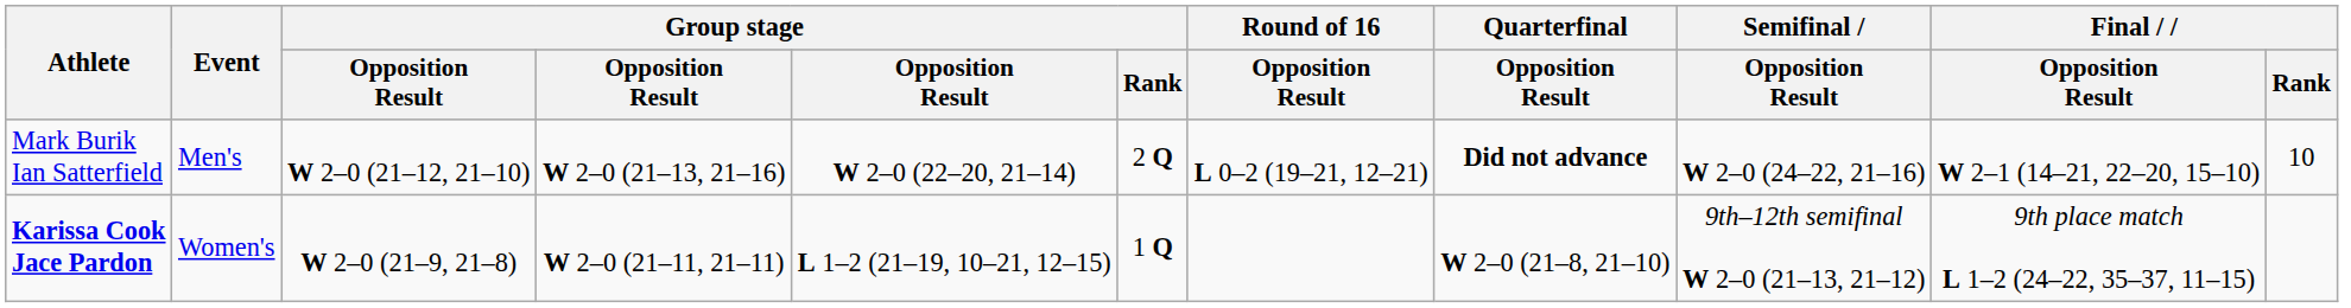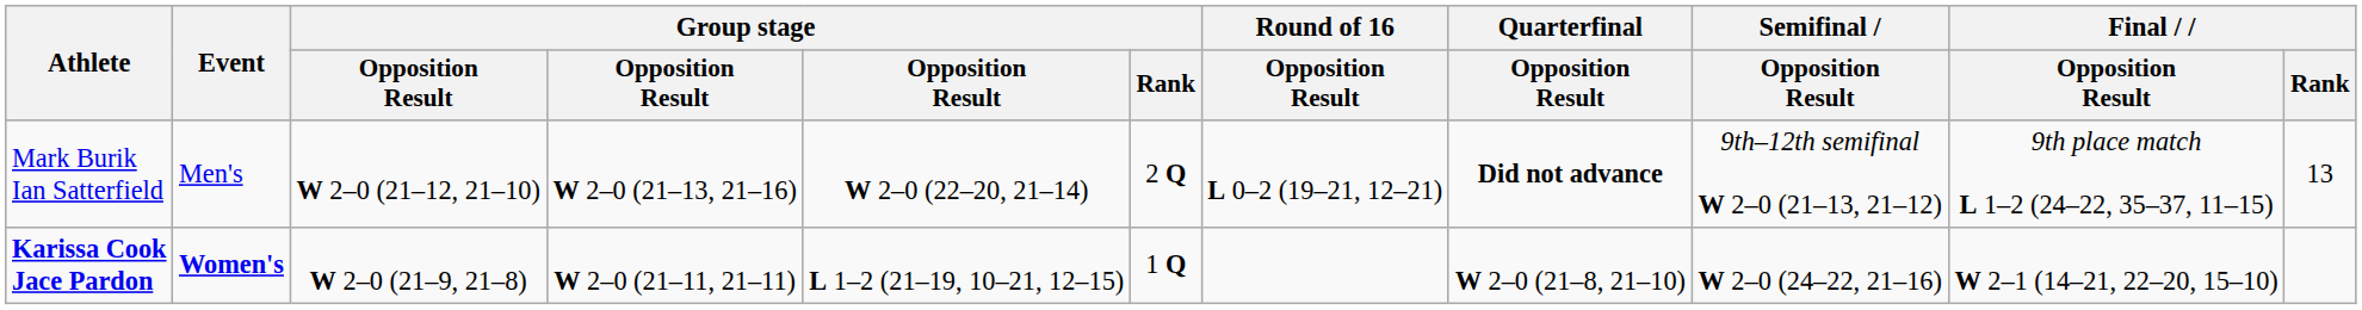 <table class=wikitable style=font-size:90%;text-align:center>
 <tr>
 <th rowspan=2>Athlete</th>
 <th rowspan=2>Event</th>
 <th colspan=4>Group stage</th>
 <th>Round of 16</th>
 <th>Quarterfinal</th>
 <th>Semifinal / </th>
 <th colspan=2>Final /  / </th>
 </tr>
 <tr style=font-size:95%>
 <th>Opposition<br>Result</th>
 <th>Opposition<br>Result</th>
 <th>Opposition<br>Result</th>
 <th>Rank</th>
 <th>Opposition<br>Result</th>
 <th>Opposition<br>Result</th>
 <th>Opposition<br>Result</th>
 <th>Opposition<br>Result</th>
 <th>Rank</th>
 </tr>
 <tr>
 <td align=left><a href='#'>Mark Burik</a><br><a href='#'>Ian Satterfield</a></td>
 <td align=left><a href='#'>Men's</a></td>
 <td><br><strong>W</strong> 2–0 (21–12, 21–10)</td>
 <td><br><strong>W</strong> 2–0 (21–13, 21–16)</td>
 <td><br><strong>W</strong> 2–0 (22–20, 21–14)</td>
 <td>2 <strong>Q</strong></td>
 <td><br><strong>L</strong> 0–2 (19–21, 12–21)</td>
 <td><strong>Did not advance</strong></td>
-<td><br><strong>W</strong> 2–0 (24–22, 21–16)</td>
-<td><br><strong>W</strong> 2–1 (14–21, 22–20, 15–10)</td>
-<td>10</td>
+<td><em>9th–12th semifinal</em><br><br><strong>W</strong> 2–0 (21–13, 21–12)</td>
+<td><em>9th place match</em><br><br><strong>L</strong> 1–2 (24–22, 35–37, 11–15)</td>
+<td>13</td>
 </tr>
 <tr>
 <td align=left><strong><a href='#'>Karissa Cook</a><br><a href='#'>Jace Pardon</a></strong></td>
-<td align=left><a href='#'>Women's</a></td>
+<td align=left><strong><a href='#'>Women's</a></strong></td>
 <td><br><strong>W</strong> 2–0 (21–9, 21–8)</td>
 <td><br><strong>W</strong> 2–0 (21–11, 21–11)</td>
 <td><br><strong>L</strong> 1–2 (21–19, 10–21, 12–15)</td>
 <td>1 <strong>Q</strong></td>
 <td></td>
 <td><br><strong>W</strong> 2–0 (21–8, 21–10)</td>
-<td><em>9th–12th semifinal</em><br><br><strong>W</strong> 2–0 (21–13, 21–12)</td>
-<td><em>9th place match</em><br><br><strong>L</strong> 1–2 (24–22, 35–37, 11–15)</td>
+<td><br><strong>W</strong> 2–0 (24–22, 21–16)</td>
+<td><br><strong>W</strong> 2–1 (14–21, 22–20, 15–10)</td>
 <td></td>
 </tr>
 </table>
